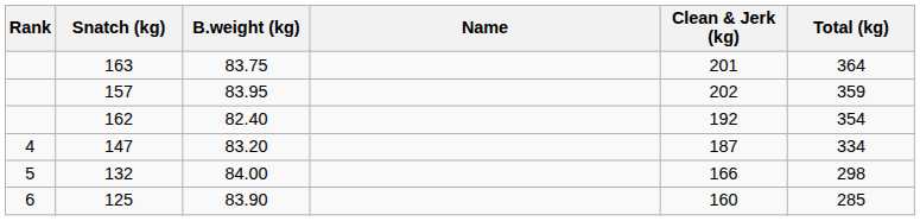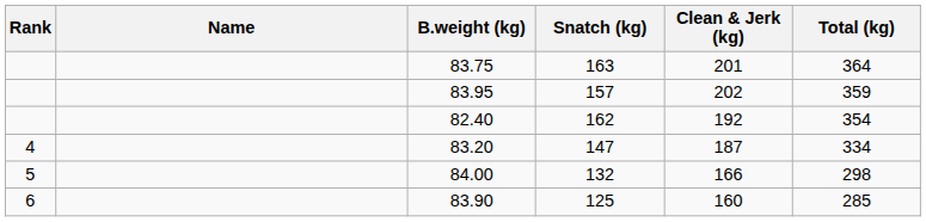 <table class="wikitable" style="text-align:center;">
 <tr>
 <th>Rank</th>
+<th style="width:20em;">Name</th>
+<th style="width:7em;">B.weight (kg)</th>
 <th style="width:7em;">Snatch (kg)</th>
-<th style="width:7em;">B.weight (kg)</th>
-<th style="width:20em;">Name</th>
 <th style="width:7em;">Clean & Jerk (kg)</th>
 <th style="width:7em;">Total (kg)</th>
 </tr>
 <tr>
 <td></td>
+<td align=left></td>
+<td>83.75</td>
 <td>163</td>
-<td>83.75</td>
-<td align=left></td>
 <td>201</td>
 <td>364</td>
 </tr>
 <tr>
 <td></td>
+<td align=left></td>
+<td>83.95</td>
 <td>157</td>
-<td>83.95</td>
-<td align=left></td>
 <td>202</td>
 <td>359</td>
 </tr>
 <tr>
 <td></td>
+<td align=left></td>
+<td>82.40</td>
 <td>162</td>
-<td>82.40</td>
-<td align=left></td>
 <td>192</td>
 <td>354</td>
 </tr>
 <tr>
 <td>4</td>
+<td align=left></td>
+<td>83.20</td>
 <td>147</td>
-<td>83.20</td>
-<td align=left></td>
 <td>187</td>
 <td>334</td>
 </tr>
 <tr>
 <td>5</td>
+<td align=left></td>
+<td>84.00</td>
 <td>132</td>
-<td>84.00</td>
-<td align=left></td>
 <td>166</td>
 <td>298</td>
 </tr>
 <tr>
 <td>6</td>
+<td align=left></td>
+<td>83.90</td>
 <td>125</td>
-<td>83.90</td>
-<td align=left></td>
 <td>160</td>
 <td>285</td>
 </tr>
 </table>
